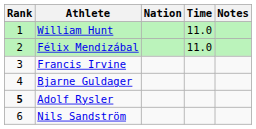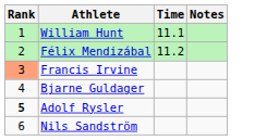 <table class="wikitable sortable" style="text-align:center">
 <tr>
 <th>Rank</th>
 <th>Athlete</th>
-<th>Nation</th>
 <th>Time</th>
 <th>Notes</th>
 </tr>
 <tr bgcolor=bbf3bb>
 <td>1</td>
 <td align=left data-sort-value="Hunt, William"><a href='#'>William Hunt</a></td>
-<td align=left></td>
-<td>11.0</td>
+<td>11.1</td>
 <td></td>
 </tr>
 <tr bgcolor=bbf3bb>
 <td>2</td>
 <td align=left data-sort-value="Mendizábal, Félix"><a href='#'>Félix Mendizábal</a></td>
-<td align=left></td>
-<td>11.0</td>
+<td>11.2</td>
 <td></td>
 </tr>
 <tr>
-<td>3</td>
+<td style="background: lightsalmon;">3</td>
 <td align=left data-sort-value="Irvine, Francis"><a href='#'>Francis Irvine</a></td>
-<td align=left></td>
 <td></td>
 <td></td>
 </tr>
 <tr>
 <td>4</td>
 <td align=left data-sort-value="Guldager, Bjarne"><a href='#'>Bjarne Guldager</a></td>
-<td align=left></td>
 <td></td>
 <td></td>
 </tr>
 <tr>
 <td><strong>5</strong></td>
 <td align=left data-sort-value="Rysler, Adolf"><a href='#'>Adolf Rysler</a></td>
-<td align=left></td>
 <td></td>
 <td></td>
 </tr>
 <tr>
 <td>6</td>
 <td align="left" data-sort-value="Sandström, Nils"><a href='#'>Nils Sandström</a></td>
-<td align="left"></td>
 <td></td>
 <td></td>
 </tr>
 </table>
